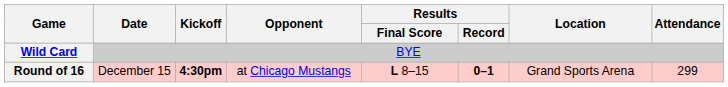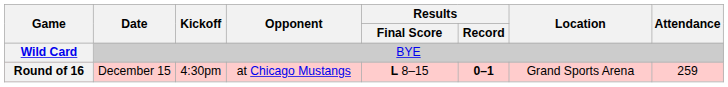 <table class="wikitable">
 <tr>
 <th rowspan="2" width="110">Game</th>
 <th rowspan="2" width="100">Date</th>
 <th rowspan="2" width="60">Kickoff</th>
 <th rowspan="2" width="170">Opponent</th>
 <th colspan="2" width="180">Results</th>
 <th rowspan="2" width="180">Location</th>
 <th rowspan="2" width="80">Attendance</th>
 </tr>
 <tr>
 <th width="120">Final Score</th>
 <th width="60">Record</th>
 </tr>
 <tr align="center" bgcolor="#CCCCCC">
 <th><a href='#'>Wild Card</a></th>
 <td colspan=7><a href='#'>BYE</a></td>
 </tr>
 <tr align="center" bgcolor="#FFCCCC">
 <th>Round of 16</th>
 <td>December 15</td>
-<td><strong>4:30pm</strong></td>
+<td>4:30pm</td>
 <td>at <a href='#'>Chicago Mustangs</a></td>
 <td><strong>L</strong> 8–15</td>
 <td><strong>0–1</strong></td>
 <td>Grand Sports Arena</td>
-<td>299</td>
+<td>259</td>
 </tr>
 </table>
